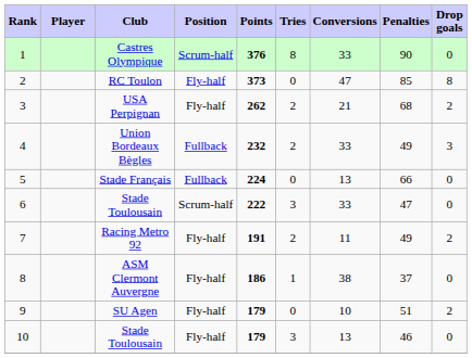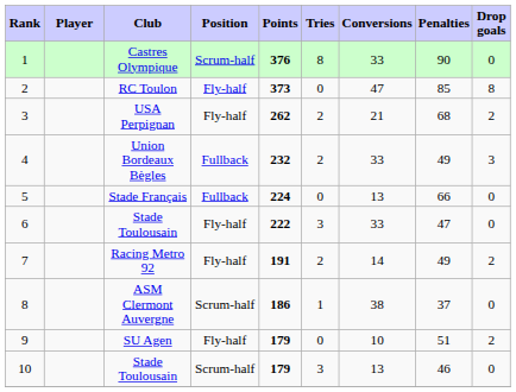 <table class="wikitable sortable alternance" style="text-align:center;">
 <tr --->
 <th scope=col style="background-color:#ccccff; width:50px;">Rank</th>
 <th scope=col style="background-color:#ccccff; width:150px;">Player</th>
 <th scope=col style="background-color:#ccccff; width:200px;">Club</th>
 <th scope=col style="background-color:#ccccff; width:150px;">Position</th>
 <th scope=col style="background-color:#ccccff; width:50px;">Points</th>
 <th scope=col style="background-color:#ccccff; width:50px;">Tries</th>
 <th scope=col style="background-color:#ccccff; width:50px;">Conversions</th>
 <th scope=col style="background-color:#ccccff; width:50px;">Penalties</th>
 <th scope=col style="background-color:#ccccff; width:50px;">Drop goals</th>
 </tr>
 <tr --- style="background-color:#ccffcc;">
 <td>1</td>
 <td align="left"></td>
 <td><a href='#'>Castres Olympique</a></td>
 <td><a href='#'>Scrum-half</a></td>
 <td><strong>376</strong></td>
 <td>8</td>
 <td>33</td>
 <td>90</td>
 <td>0</td>
 </tr>
 <tr --->
 <td>2</td>
 <td align="left"></td>
 <td><a href='#'>RC Toulon</a></td>
 <td><a href='#'>Fly-half</a></td>
 <td><strong>373</strong></td>
 <td>0</td>
 <td>47</td>
 <td>85</td>
 <td>8</td>
 </tr>
 <tr --->
 <td>3</td>
 <td align="left"></td>
 <td><a href='#'>USA Perpignan</a></td>
 <td>Fly-half</td>
 <td><strong>262</strong></td>
 <td>2</td>
 <td>21</td>
 <td>68</td>
 <td>2</td>
 </tr>
 <tr --->
 <td>4</td>
 <td align="left"></td>
 <td><a href='#'>Union Bordeaux Bègles</a></td>
 <td><a href='#'>Fullback</a></td>
 <td><strong>232</strong></td>
 <td>2</td>
 <td>33</td>
 <td>49</td>
 <td>3</td>
 </tr>
 <tr --->
 <td>5</td>
 <td align="left"></td>
 <td><a href='#'>Stade Français</a></td>
 <td><a href='#'>Fullback</a></td>
 <td><strong>224</strong></td>
 <td>0</td>
 <td>13</td>
 <td>66</td>
 <td>0</td>
 </tr>
 <tr --->
 <td>6</td>
 <td align="left"></td>
 <td><a href='#'>Stade Toulousain</a></td>
-<td>Scrum-half</td>
+<td>Fly-half</td>
 <td><strong>222</strong></td>
 <td>3</td>
 <td>33</td>
 <td>47</td>
 <td>0</td>
 </tr>
 <tr --->
 <td>7</td>
 <td align="left"></td>
 <td><a href='#'>Racing Metro 92</a></td>
 <td>Fly-half</td>
 <td><strong>191</strong></td>
 <td>2</td>
-<td>11</td>
+<td>14</td>
 <td>49</td>
 <td>2</td>
 </tr>
 <tr --->
 <td>8</td>
 <td align="left"></td>
 <td><a href='#'>ASM Clermont Auvergne</a></td>
-<td>Fly-half</td>
+<td>Scrum-half</td>
 <td><strong>186</strong></td>
 <td>1</td>
 <td>38</td>
 <td>37</td>
 <td>0</td>
 </tr>
 <tr --->
 <td>9</td>
 <td align="left"></td>
 <td><a href='#'>SU Agen</a></td>
 <td>Fly-half</td>
 <td><strong>179</strong></td>
 <td>0</td>
 <td>10</td>
 <td>51</td>
 <td>2</td>
 </tr>
 <tr --->
 <td>10</td>
 <td align="left"></td>
 <td><a href='#'>Stade Toulousain</a></td>
-<td>Fly-half</td>
+<td>Scrum-half</td>
 <td><strong>179</strong></td>
 <td>3</td>
 <td>13</td>
 <td>46</td>
 <td>0</td>
 </tr>
 <tr --->
 </tr>
 </table>
